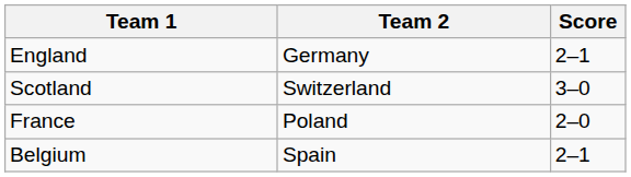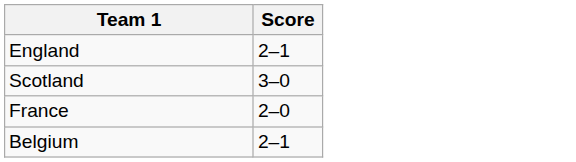 <table class="wikitable" style="font-size: 100%">
 <tr>
 <th width=200>Team 1</th>
-<th width=200>Team 2</th>
 <th width=50>Score</th>
 </tr>
 <tr>
 <td>England</td>
-<td>Germany</td>
 <td>2–1</td>
 </tr>
 <tr>
 <td>Scotland</td>
-<td>Switzerland</td>
 <td>3–0</td>
 </tr>
 <tr>
 <td>France</td>
-<td>Poland</td>
 <td>2–0</td>
 </tr>
 <tr>
 <td>Belgium</td>
-<td>Spain</td>
 <td>2–1</td>
 </tr>
 </table>
